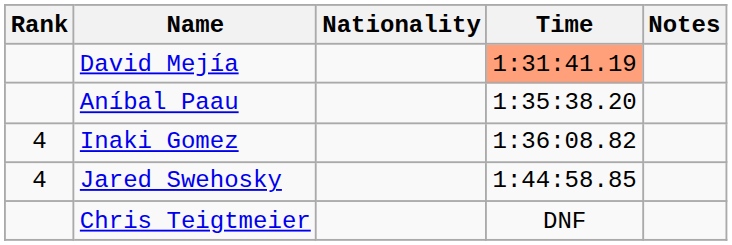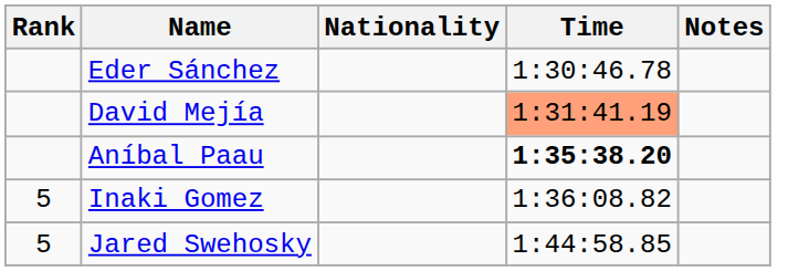 <table class="wikitable sortable" style="text-align:center">
 <tr>
 <th>Rank</th>
 <th>Name</th>
 <th>Nationality</th>
 <th>Time</th>
 <th>Notes</th>
+</tr>
+<tr>
+<td align=center></td>
+<td align=left><a href='#'>Eder Sánchez</a></td>
+<td align=left></td>
+<td>1:30:46.78</td>
+<td></td>
 </tr>
 <tr>
 <td align=center></td>
 <td align=left><a href='#'>David Mejía</a></td>
 <td align=left></td>
 <td style="background: lightsalmon;">1:31:41.19</td>
 <td></td>
 </tr>
 <tr>
 <td align=center></td>
 <td align=left><a href='#'>Aníbal Paau</a></td>
 <td align=left></td>
-<td>1:35:38.20</td>
+<td><strong>1:35:38.20</strong></td>
 <td></td>
 </tr>
 <tr>
-<td align=center>4</td>
+<td align=center>5</td>
 <td align=left><a href='#'>Inaki Gomez</a></td>
 <td align=left></td>
 <td>1:36:08.82</td>
 <td></td>
 </tr>
 <tr>
-<td align=center>4</td>
+<td align=center>5</td>
 <td align=left><a href='#'>Jared Swehosky</a></td>
 <td align=left></td>
 <td>1:44:58.85</td>
 <td></td>
 </tr>
-<tr>
-<td align=center></td>
-<td align=left><a href='#'>Chris Teigtmeier</a></td>
-<td align=left></td>
-<td>DNF</td>
-<td></td>
-</tr>
 </table>
